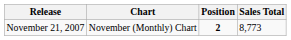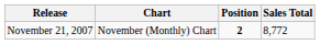 <table class="wikitable">
 <tr>
 <th>Release</th>
 <th>Chart</th>
 <th>Position</th>
 <th>Sales Total</th>
 </tr>
 <tr>
 <td>November 21, 2007</td>
 <td>November (Monthly) Chart</td>
 <td align="center"><strong>2</strong></td>
-<td>8,773</td>
+<td>8,772</td>
 </tr>
 </table>
